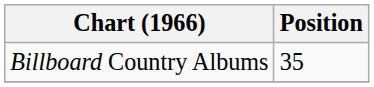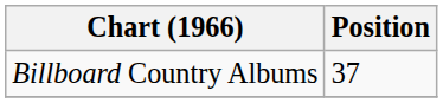 <table class="wikitable">
 <tr>
 <th>Chart (1966)</th>
 <th>Position</th>
 </tr>
 <tr>
 <td><em>Billboard</em> Country Albums</td>
-<td>35</td>
+<td>37</td>
 </tr>
 <tr>
 </tr>
 </table>
